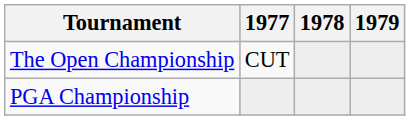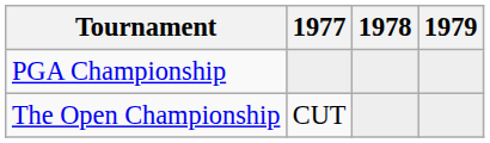 <table class="wikitable" style="font-size:95%;text-align:center;">
 <tr>
 <th>Tournament</th>
 <th>1977</th>
 <th>1978</th>
 <th>1979</th>
 </tr>
 <tr>
+<td align=left><a href='#'>PGA Championship</a></td>
+<td style="background:#eeeeee;"></td>
+<td style="background:#eeeeee;"></td>
+<td style="background:#eeeeee;"></td>
+</tr>
+<tr>
 <td align=left><a href='#'>The Open Championship</a></td>
 <td>CUT</td>
 <td style="background:#eeeeee;"></td>
 <td style="background:#eeeeee;"></td>
 </tr>
-<tr>
-<td align=left><a href='#'>PGA Championship</a></td>
-<td style="background:#eeeeee;"></td>
-<td style="background:#eeeeee;"></td>
-<td style="background:#eeeeee;"></td>
-</tr>
 </table>
